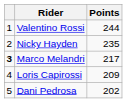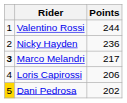 <table class="wikitable" style="font-size: 95%;">
 <tr>
 <th></th>
 <th>Rider</th>
 <th>Points</th>
 </tr>
 <tr>
 <td align=center>1</td>
 <td> <a href='#'>Valentino Rossi</a></td>
 <td align=right>244</td>
 </tr>
 <tr>
 <td align=center>2</td>
 <td> <a href='#'>Nicky Hayden</a></td>
-<td align=right>235</td>
+<td align=right>236</td>
 </tr>
 <tr>
 <td align=center><strong>3</strong></td>
 <td> <a href='#'>Marco Melandri</a></td>
 <td align=right>217</td>
 </tr>
 <tr>
 <td align=center>4</td>
 <td> <a href='#'>Loris Capirossi</a></td>
-<td align=right>209</td>
+<td align=right>206</td>
 </tr>
 <tr>
-<td align=center>5</td>
+<td align=center style="background: gold;">5</td>
 <td> <a href='#'>Dani Pedrosa</a></td>
 <td align=right>202</td>
 </tr>
 </table>
